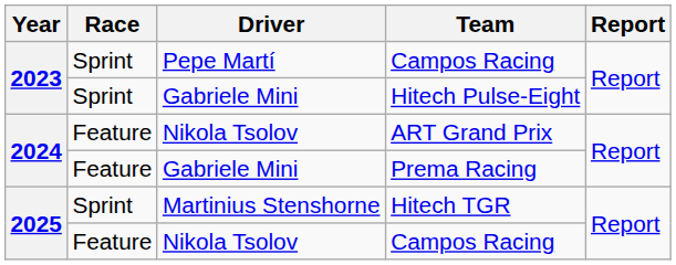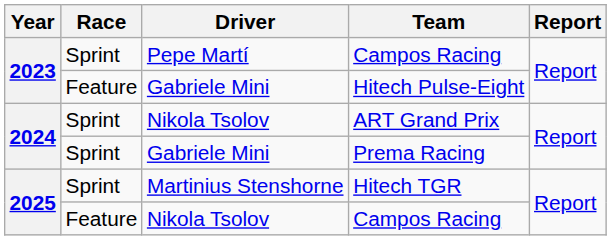 <table class="wikitable" style="font-size: 95%;">
 <tr>
 <th>Year</th>
 <th>Race</th>
 <th>Driver</th>
 <th>Team</th>
 <th>Report</th>
 </tr>
 <tr>
 <th rowspan=2><a href='#'>2023</a></th>
 <td>Sprint</td>
 <td> <a href='#'>Pepe Martí</a></td>
 <td><a href='#'>Campos Racing</a></td>
 <td rowspan=2><a href='#'>Report</a></td>
 </tr>
 <tr>
-<td>Sprint</td>
+<td>Feature</td>
 <td> <a href='#'>Gabriele Mini</a></td>
 <td><a href='#'>Hitech Pulse-Eight</a></td>
 </tr>
 <tr>
 <th rowspan=2><a href='#'>2024</a></th>
-<td>Feature</td>
+<td>Sprint</td>
 <td> <a href='#'>Nikola Tsolov</a></td>
 <td><a href='#'>ART Grand Prix</a></td>
 <td rowspan=2><a href='#'>Report</a></td>
 </tr>
 <tr>
-<td>Feature</td>
+<td>Sprint</td>
 <td> <a href='#'>Gabriele Mini</a></td>
 <td><a href='#'>Prema Racing</a></td>
 </tr>
 <tr>
 <th rowspan="2"><a href='#'>2025</a></th>
 <td>Sprint</td>
 <td> <a href='#'>Martinius Stenshorne</a></td>
 <td><a href='#'>Hitech TGR</a></td>
 <td rowspan="2"><a href='#'>Report</a></td>
 </tr>
 <tr>
 <td>Feature</td>
 <td> <a href='#'>Nikola Tsolov</a></td>
 <td><a href='#'>Campos Racing</a></td>
 </tr>
 </table>
